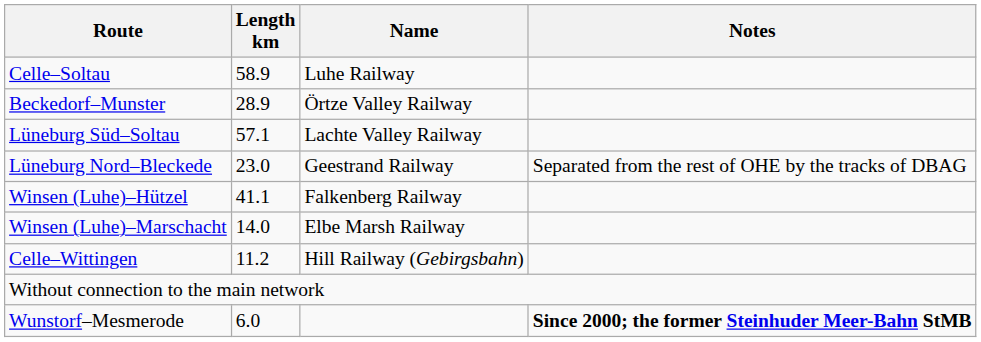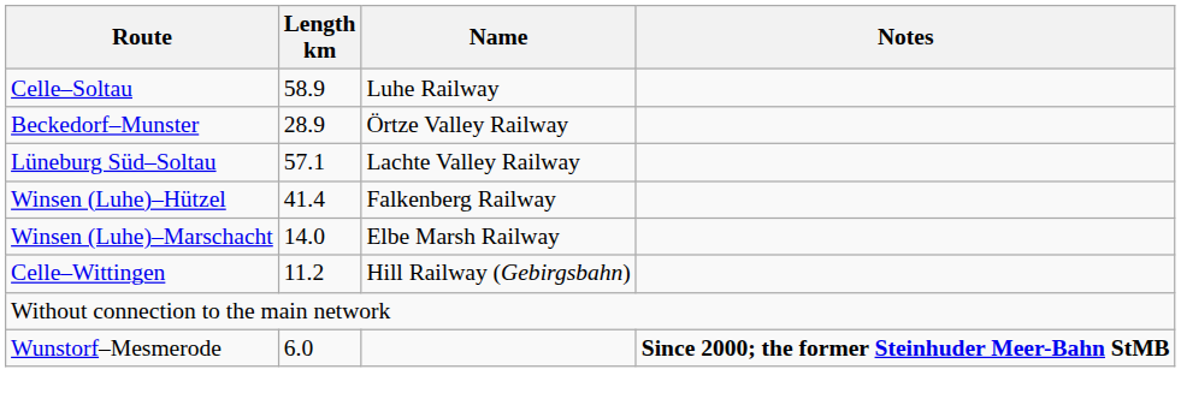 <table class="wikitable">
 <tr>
 <th>Route</th>
 <th>Length<br>km</th>
 <th>Name</th>
 <th>Notes</th>
 </tr>
 <tr>
 <td><a href='#'>Celle–Soltau</a></td>
 <td>58.9</td>
 <td>Luhe Railway</td>
 <td></td>
 </tr>
 <tr>
 <td><a href='#'>Beckedorf–Munster</a></td>
 <td>28.9</td>
 <td>Örtze Valley Railway</td>
 <td></td>
 </tr>
 <tr>
 <td><a href='#'>Lüneburg Süd–Soltau</a></td>
 <td>57.1</td>
 <td>Lachte Valley Railway</td>
 <td></td>
 </tr>
 <tr>
-<td><a href='#'>Lüneburg Nord–Bleckede</a></td>
-<td>23.0</td>
-<td>Geestrand Railway</td>
-<td>Separated from the rest of OHE by the tracks of DBAG</td>
-</tr>
-<tr>
 <td><a href='#'>Winsen (Luhe)–Hützel</a></td>
-<td>41.1</td>
+<td>41.4</td>
 <td>Falkenberg Railway</td>
 <td></td>
 </tr>
 <tr>
 <td><a href='#'>Winsen (Luhe)–Marschacht</a></td>
 <td>14.0</td>
 <td>Elbe Marsh Railway</td>
 <td></td>
 </tr>
 <tr>
 <td><a href='#'>Celle–Wittingen</a></td>
 <td>11.2</td>
 <td>Hill Railway (<em>Gebirgsbahn</em>)</td>
 <td></td>
 </tr>
 <tr>
 <td colspan="4">Without connection to the main network</td>
 </tr>
 <tr>
 <td><a href='#'>Wunstorf</a>–Mesmerode</td>
 <td>6.0</td>
 <td></td>
 <td><strong>Since 2000; the former <a href='#'>Steinhuder Meer-Bahn</a> StMB</strong></td>
 </tr>
 </table>
